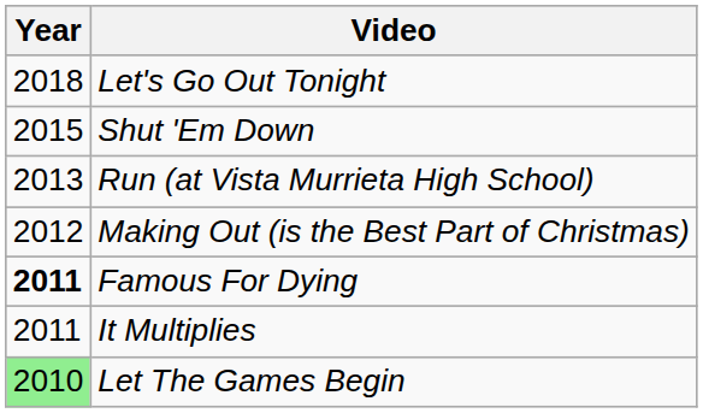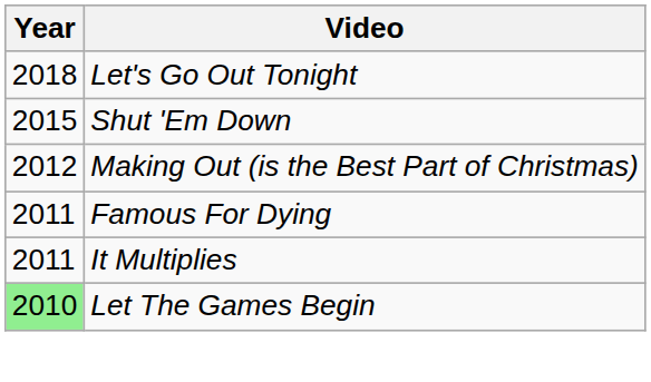 <table class="wikitable">
 <tr>
 <th>Year</th>
 <th>Video</th>
 </tr>
 <tr>
 <td>2018</td>
 <td><em>Let's Go Out Tonight</em></td>
 </tr>
 <tr>
 <td>2015</td>
 <td><em>Shut 'Em Down</em></td>
 </tr>
 <tr>
-<td>2013</td>
-<td><em>Run (at Vista Murrieta High School)</em></td>
-</tr>
-<tr>
 <td>2012</td>
 <td><em>Making Out (is the Best Part of Christmas)</em></td>
 </tr>
 <tr>
-<td><strong>2011</strong></td>
+<td>2011</td>
 <td><em>Famous For Dying</em></td>
 </tr>
 <tr>
 <td>2011</td>
 <td><em>It Multiplies</em></td>
 </tr>
 <tr>
 <td style="background: lightgreen;">2010</td>
 <td><em>Let The Games Begin</em></td>
 </tr>
 </table>
